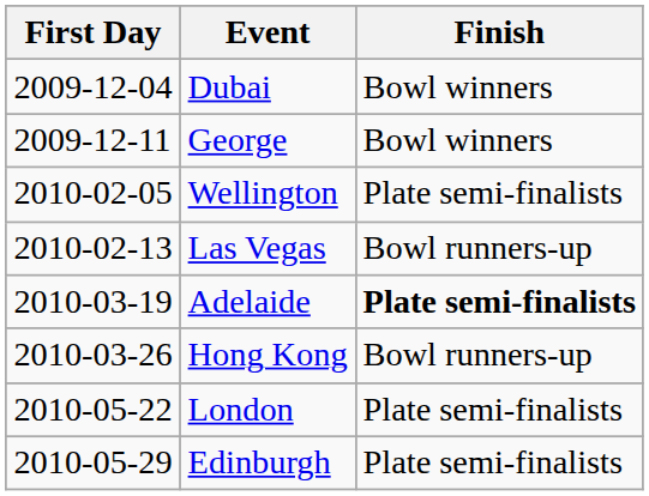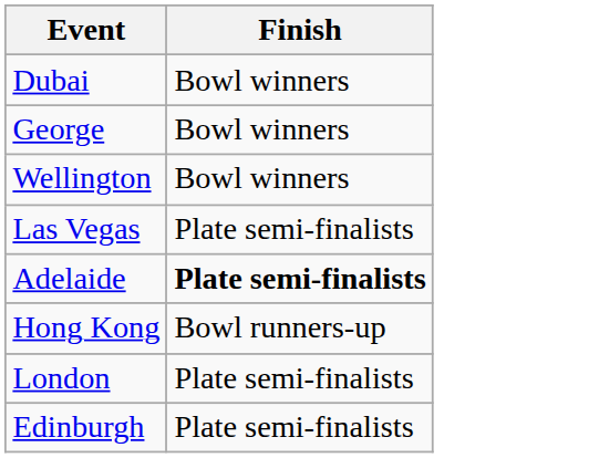 <table class="wikitable">
 <tr>
-<th>First Day</th>
 <th>Event</th>
 <th>Finish</th>
 </tr>
 <tr>
-<td>2009-12-04</td>
 <td><a href='#'>Dubai</a></td>
 <td>Bowl winners</td>
 </tr>
 <tr>
-<td>2009-12-11</td>
 <td><a href='#'>George</a></td>
 <td>Bowl winners</td>
 </tr>
 <tr>
-<td>2010-02-05</td>
 <td><a href='#'>Wellington</a></td>
+<td>Bowl winners</td>
+</tr>
+<tr>
+<td><a href='#'>Las Vegas</a></td>
 <td>Plate semi-finalists</td>
 </tr>
 <tr>
-<td>2010-02-13</td>
-<td><a href='#'>Las Vegas</a></td>
-<td>Bowl runners-up</td>
-</tr>
-<tr>
-<td>2010-03-19</td>
 <td><a href='#'>Adelaide</a></td>
 <td><strong>Plate semi-finalists</strong></td>
 </tr>
 <tr>
-<td>2010-03-26</td>
 <td><a href='#'>Hong Kong</a></td>
 <td>Bowl runners-up</td>
 </tr>
 <tr>
-<td>2010-05-22</td>
 <td><a href='#'>London</a></td>
 <td>Plate semi-finalists</td>
 </tr>
 <tr>
-<td>2010-05-29</td>
 <td><a href='#'>Edinburgh</a></td>
 <td>Plate semi-finalists</td>
 </tr>
 </table>
